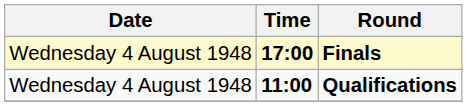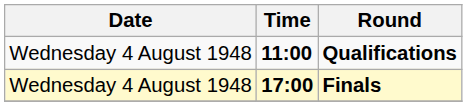 <table class="wikitable">
 <tr>
 <th>Date</th>
 <th>Time</th>
 <th>Round</th>
 </tr>
 <tr>
+<td>Wednesday 4 August 1948</td>
+<td><strong>11:00</strong></td>
+<td><strong>Qualifications</strong></td>
+</tr>
+<tr>
 <td style=background:lemonchiffon>Wednesday 4 August 1948</td>
 <td style=background:lemonchiffon><strong>17:00</strong></td>
 <td style=background:lemonchiffon><strong>Finals</strong></td>
 </tr>
 <tr>
-<td>Wednesday 4 August 1948</td>
-<td><strong>11:00</strong></td>
-<td><strong>Qualifications</strong></td>
-</tr>
-<tr>
 </tr>
 </table>
